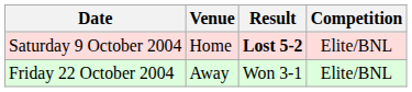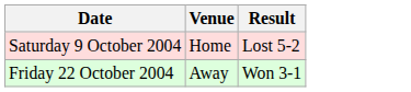 <table class="wikitable">
 <tr>
 <th>Date</th>
 <th>Venue</th>
 <th>Result</th>
-<th>Competition</th>
 </tr>
 <tr style="background: #ffdddd;">
 <td>Saturday 9 October 2004</td>
 <td>Home</td>
-<td><strong>Lost 5-2</strong></td>
-<td align="center">Elite/BNL</td>
+<td>Lost 5-2</td>
 </tr>
 <tr style="background: #ddffdd;">
 <td>Friday 22 October 2004</td>
 <td>Away</td>
 <td>Won 3-1</td>
-<td align="center">Elite/BNL</td>
 </tr>
 </table>
